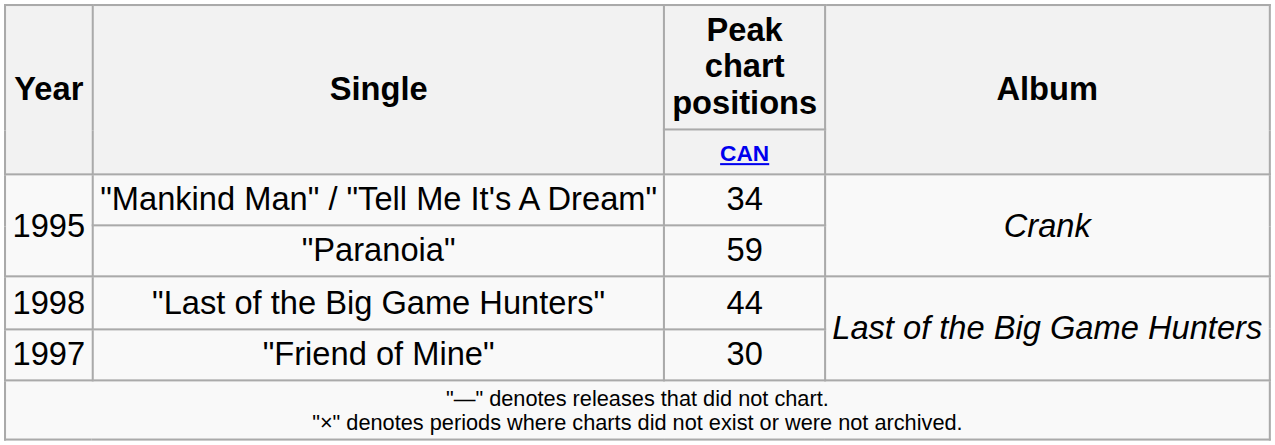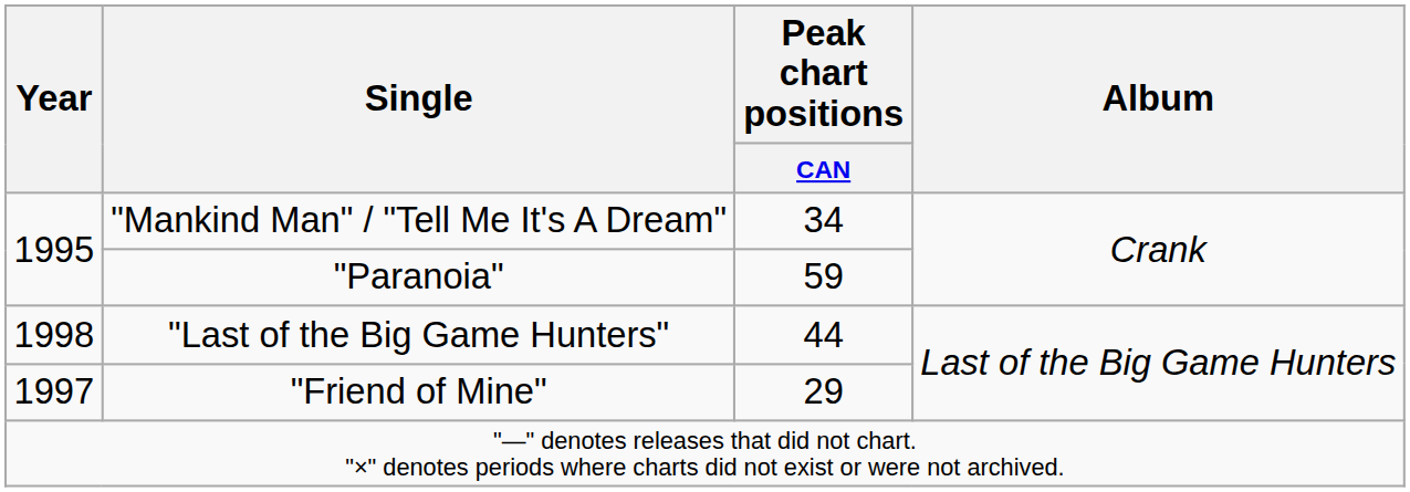 <table class="wikitable" style="text-align:center;">
 <tr>
 <th rowspan="2">Year</th>
 <th rowspan="2">Single</th>
 <th colspan="1">Peak chart positions</th>
 <th rowspan="2">Album</th>
 </tr>
 <tr style="font-size:smaller;">
 <th width="40"><small><a href='#'>CAN</a></small><br></th>
 </tr>
 <tr>
 <td rowspan=2>1995</td>
 <td>"Mankind Man" / "Tell Me It's A Dream"</td>
 <td align="center">34</td>
 <td rowspan=2><em>Crank</em></td>
 </tr>
 <tr>
 <td>"Paranoia"</td>
 <td align="center">59</td>
 </tr>
 <tr>
 <td>1998</td>
 <td>"Last of the Big Game Hunters"</td>
 <td align="center">44</td>
 <td rowspan=2><em>Last of the Big Game Hunters</em></td>
 </tr>
 <tr>
 <td>1997</td>
 <td>"Friend of Mine"</td>
-<td align="center">30</td>
+<td align="center">29</td>
 </tr>
 <tr>
 <td colspan="5" style="font-size:8pt">"—" denotes releases that did not chart.<br>"×" denotes periods where charts did not exist or were not archived.</td>
 </tr>
 </table>
